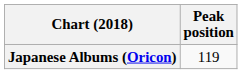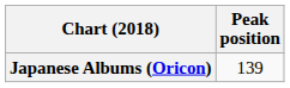 <table class="wikitable plainrowheaders" style="text-align:center">
 <tr>
 <th scope="col">Chart (2018)</th>
 <th scope="col">Peak<br>position</th>
 </tr>
 <tr>
 <th scope="row">Japanese Albums (<a href='#'>Oricon</a>)</th>
-<td>119</td>
+<td>139</td>
 </tr>
 </table>
